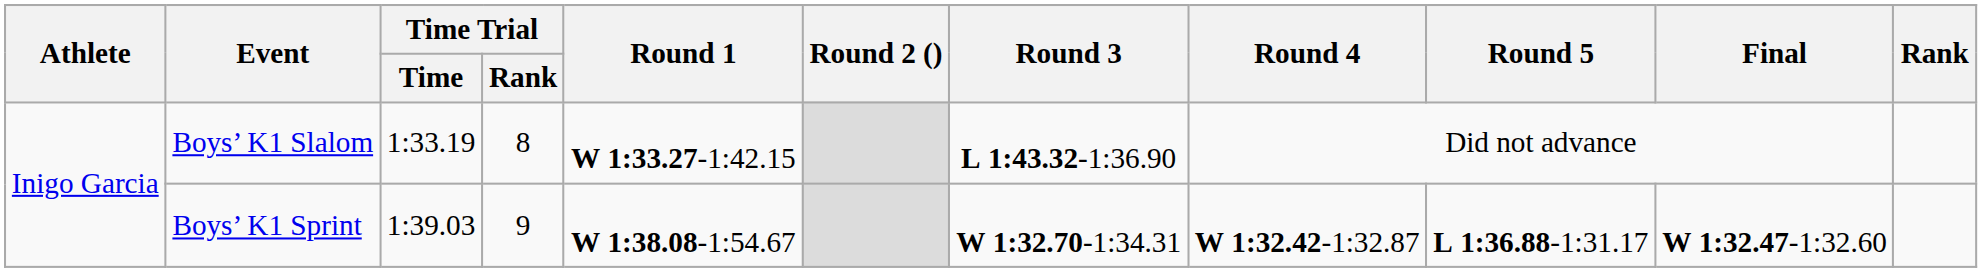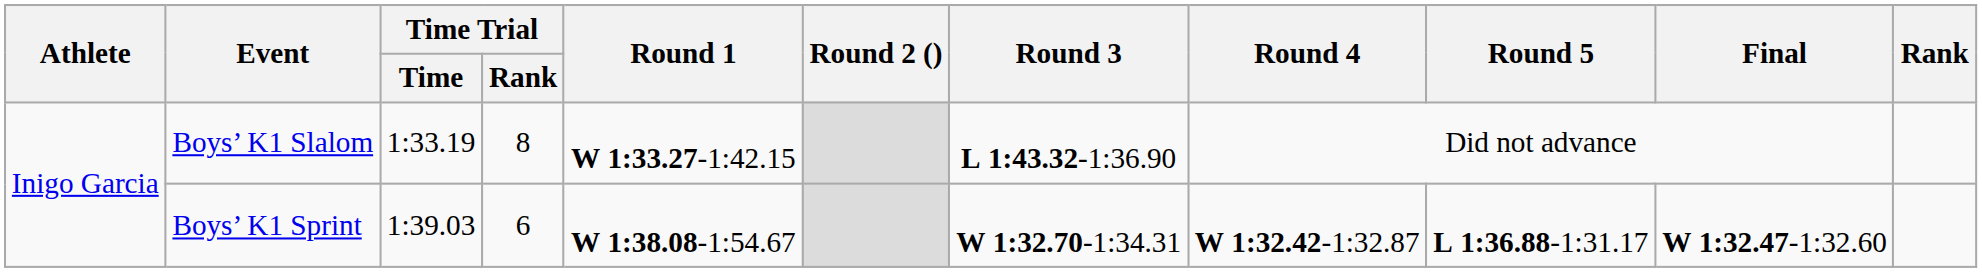 <table class="wikitable" border="1" style="font-size:90%">
 <tr>
 <th rowspan=2>Athlete</th>
 <th rowspan=2>Event</th>
 <th colspan=2>Time Trial</th>
 <th rowspan=2>Round 1</th>
 <th rowspan=2>Round 2 ()</th>
 <th rowspan=2>Round 3</th>
 <th rowspan=2>Round 4</th>
 <th rowspan=2>Round 5</th>
 <th rowspan=2>Final</th>
 <th rowspan=2>Rank</th>
 </tr>
 <tr>
 <th>Time</th>
 <th>Rank</th>
 </tr>
 <tr>
 <td rowspan=2><a href='#'>Inigo Garcia</a></td>
 <td><a href='#'>Boys’ K1 Slalom</a></td>
 <td align=center>1:33.19</td>
 <td align=center>8</td>
 <td align=center><br><strong>W</strong> <strong>1:33.27</strong>-1:42.15</td>
 <td bgcolor=#DCDCDC></td>
 <td align=center><br><strong>L</strong> <strong>1:43.32</strong>-1:36.90</td>
 <td align=center colspan=3>Did not advance</td>
 </tr>
 <tr>
 <td><a href='#'>Boys’ K1 Sprint</a></td>
 <td align=center>1:39.03</td>
-<td align=center>9</td>
+<td align=center>6</td>
 <td align=center><br><strong>W</strong> <strong>1:38.08</strong>-1:54.67</td>
 <td bgcolor=#DCDCDC></td>
 <td align=center><br><strong>W</strong> <strong>1:32.70</strong>-1:34.31</td>
 <td align=center><br><strong>W</strong> <strong>1:32.42</strong>-1:32.87</td>
 <td align=center><br><strong>L</strong> <strong>1:36.88</strong>-1:31.17</td>
 <td align=center><br><strong>W</strong> <strong>1:32.47</strong>-1:32.60</td>
 <td align=center></td>
 </tr>
 </table>
